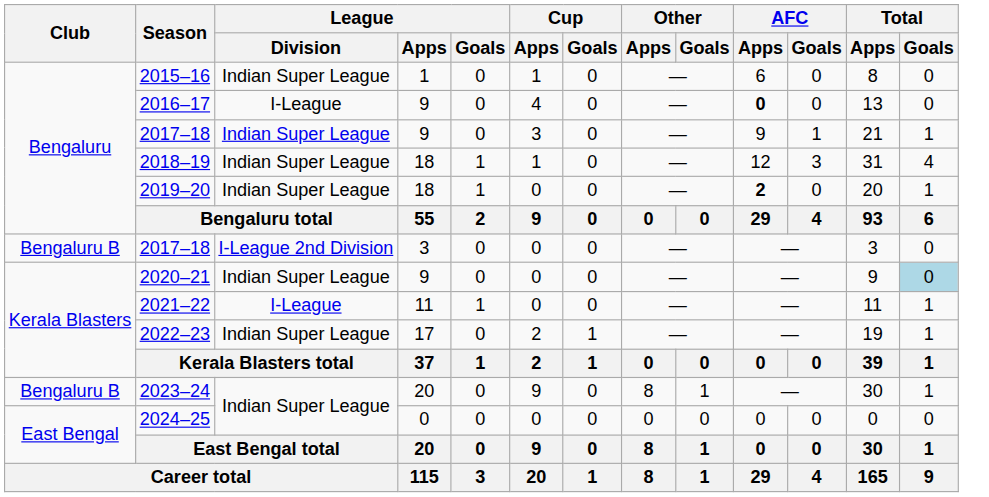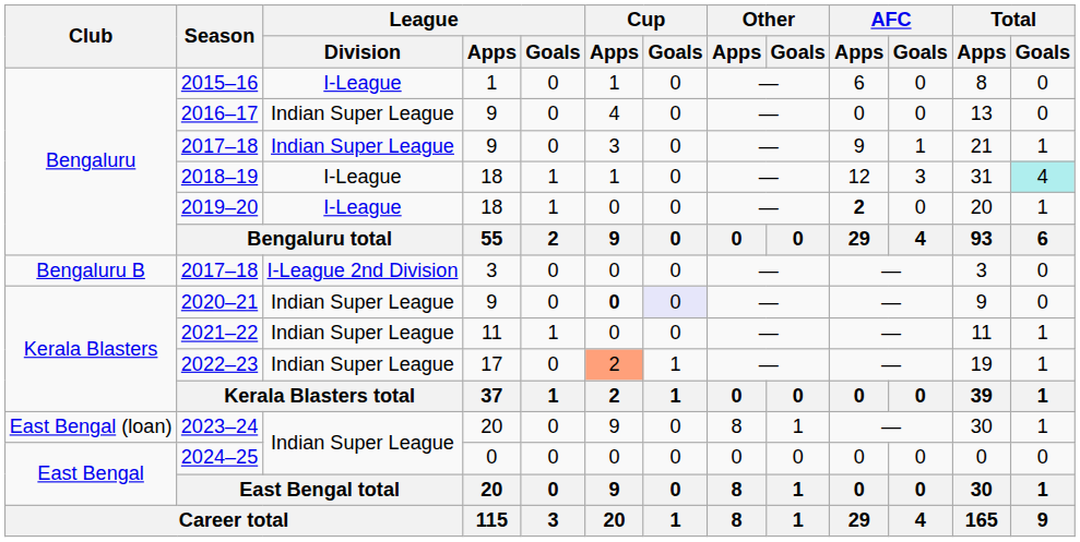 <table class="wikitable" style="text-align:center">
 <tr>
 <th rowspan="2">Club</th>
 <th rowspan="2">Season</th>
 <th colspan="3">League</th>
 <th colspan="2">Cup</th>
 <th colspan="2">Other</th>
 <th colspan="2"><a href='#'>AFC</a></th>
 <th colspan="2">Total</th>
 </tr>
 <tr>
 <th>Division</th>
 <th>Apps</th>
 <th>Goals</th>
 <th>Apps</th>
 <th>Goals</th>
 <th>Apps</th>
 <th>Goals</th>
 <th>Apps</th>
 <th>Goals</th>
 <th>Apps</th>
 <th>Goals</th>
 </tr>
 <tr>
 <td rowspan="6"><a href='#'>Bengaluru</a></td>
 <td><a href='#'>2015–16</a></td>
-<td>Indian Super League</td>
+<td><a href='#'>I-League</a></td>
 <td>1</td>
 <td>0</td>
 <td>1</td>
 <td>0</td>
 <td colspan="2">—</td>
 <td>6</td>
 <td>0</td>
 <td>8</td>
 <td>0</td>
 </tr>
 <tr>
 <td><a href='#'>2016–17</a></td>
-<td>I-League</td>
+<td>Indian Super League</td>
 <td>9</td>
 <td>0</td>
 <td>4</td>
 <td>0</td>
 <td colspan="2">—</td>
-<td><strong>0</strong></td>
+<td>0</td>
 <td>0</td>
 <td>13</td>
 <td>0</td>
 </tr>
 <tr>
 <td><a href='#'>2017–18</a></td>
 <td><a href='#'>Indian Super League</a></td>
 <td>9</td>
 <td>0</td>
 <td>3</td>
 <td>0</td>
 <td colspan="2">—</td>
 <td>9</td>
 <td>1</td>
 <td>21</td>
 <td>1</td>
 </tr>
 <tr>
 <td><a href='#'>2018–19</a></td>
-<td>Indian Super League</td>
+<td>I-League</td>
 <td>18</td>
 <td>1</td>
 <td>1</td>
 <td>0</td>
 <td colspan="2">—</td>
 <td>12</td>
 <td>3</td>
 <td>31</td>
-<td>4</td>
+<td style="background: paleturquoise;">4</td>
 </tr>
 <tr>
 <td><a href='#'>2019–20</a></td>
-<td>Indian Super League</td>
+<td><a href='#'>I-League</a></td>
 <td>18</td>
 <td>1</td>
 <td>0</td>
 <td>0</td>
 <td colspan="2">—</td>
 <td><strong>2</strong></td>
 <td>0</td>
 <td>20</td>
 <td>1</td>
 </tr>
 <tr>
 <th colspan="2">Bengaluru total</th>
 <th>55</th>
 <th>2</th>
 <th>9</th>
 <th>0</th>
 <th>0</th>
 <th>0</th>
 <th>29</th>
 <th>4</th>
 <th>93</th>
 <th>6</th>
 </tr>
 <tr>
 <td><a href='#'>Bengaluru B</a></td>
 <td><a href='#'>2017–18</a></td>
 <td><a href='#'>I-League 2nd Division</a></td>
 <td>3</td>
 <td>0</td>
 <td>0</td>
 <td>0</td>
 <td colspan="2">—</td>
 <td colspan="2">—</td>
 <td>3</td>
 <td>0</td>
 </tr>
 <tr>
 <td rowspan="4"><a href='#'>Kerala Blasters</a></td>
 <td><a href='#'>2020–21</a></td>
 <td>Indian Super League</td>
 <td>9</td>
 <td>0</td>
-<td>0</td>
-<td>0</td>
+<td><strong>0</strong></td>
+<td style="background: lavender;">0</td>
 <td colspan="2">—</td>
 <td colspan="2">—</td>
 <td>9</td>
-<td style="background: lightblue;">0</td>
+<td>0</td>
 </tr>
 <tr>
 <td><a href='#'>2021–22</a></td>
-<td><a href='#'>I-League</a></td>
+<td>Indian Super League</td>
 <td>11</td>
 <td>1</td>
 <td>0</td>
 <td>0</td>
 <td colspan="2">—</td>
 <td colspan="2">—</td>
 <td>11</td>
 <td>1</td>
 </tr>
 <tr>
 <td><a href='#'>2022–23</a></td>
 <td>Indian Super League</td>
 <td>17</td>
 <td>0</td>
-<td>2</td>
+<td style="background: lightsalmon;">2</td>
 <td>1</td>
 <td colspan="2">—</td>
 <td colspan="2">—</td>
 <td>19</td>
 <td>1</td>
 </tr>
 <tr>
 <th colspan="2">Kerala Blasters total</th>
 <th>37</th>
 <th>1</th>
 <th>2</th>
 <th>1</th>
 <th>0</th>
 <th>0</th>
 <th>0</th>
 <th>0</th>
 <th>39</th>
 <th>1</th>
 </tr>
 <tr>
-<td><a href='#'>Bengaluru B</a></td>
+<td rowspan="1"><a href='#'>East Bengal</a> (loan)</td>
 <td><a href='#'>2023–24</a></td>
 <td rowspan="2">Indian Super League</td>
 <td>20</td>
 <td>0</td>
 <td>9</td>
 <td>0</td>
 <td>8</td>
 <td>1</td>
 <td colspan="2">—</td>
 <td>30</td>
 <td>1</td>
 </tr>
 <tr>
 <td rowspan="2"><a href='#'>East Bengal</a></td>
 <td><a href='#'>2024–25</a></td>
 <td>0</td>
 <td>0</td>
 <td>0</td>
 <td>0</td>
 <td>0</td>
 <td>0</td>
 <td>0</td>
 <td>0</td>
 <td>0</td>
 <td>0</td>
 </tr>
 <tr>
 <th colspan="2">East Bengal total</th>
 <th>20</th>
 <th>0</th>
 <th>9</th>
 <th>0</th>
 <th>8</th>
 <th>1</th>
 <th>0</th>
 <th>0</th>
 <th>30</th>
 <th>1</th>
 </tr>
 <tr>
 <th colspan="3">Career total</th>
 <th>115</th>
 <th>3</th>
 <th>20</th>
 <th>1</th>
 <th>8</th>
 <th>1</th>
 <th>29</th>
 <th>4</th>
 <th>165</th>
 <th>9</th>
 </tr>
 </table>
